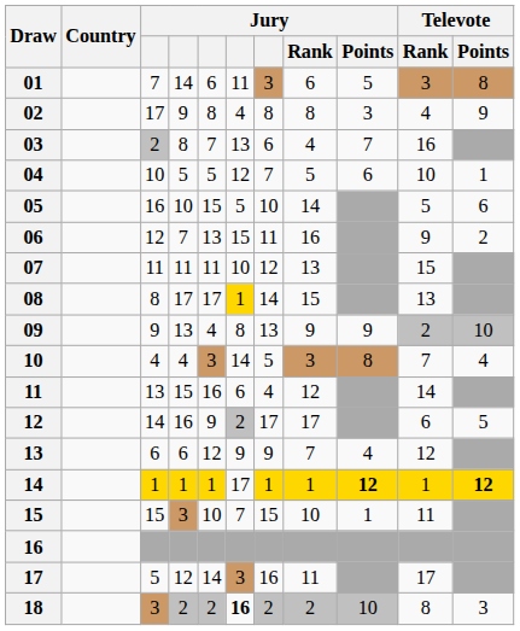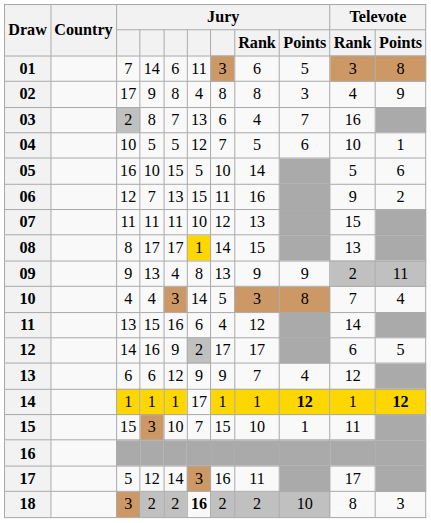 <table class="sortable wikitable collapsible plainrowheaders" style="text-align:center;">
 <tr>
 </tr>
 <tr>
 <th scope="col" rowspan="2">Draw</th>
 <th scope="col" rowspan="2">Country</th>
 <th scope="col" colspan="7">Jury</th>
 <th scope="col" colspan="2">Televote</th>
 </tr>
 <tr>
 <th scope="col"><small></small></th>
 <th scope="col"><small></small></th>
 <th scope="col"><small></small></th>
 <th scope="col"><small></small></th>
 <th scope="col"><small></small></th>
 <th scope="col">Rank</th>
 <th scope="col">Points</th>
 <th scope="col">Rank</th>
 <th scope="col">Points</th>
 </tr>
 <tr>
 <th scope="row" style="text-align:center;">01</th>
 <td style="text-align:left;"></td>
 <td>7</td>
 <td>14</td>
 <td>6</td>
 <td>11</td>
 <td style="background:#CC9966;">3</td>
 <td>6</td>
 <td>5</td>
 <td style="background:#CC9966;">3</td>
 <td style="background:#CC9966;">8</td>
 </tr>
 <tr>
 <th scope="row" style="text-align:center;">02</th>
 <td style="text-align:left;"></td>
 <td>17</td>
 <td>9</td>
 <td>8</td>
 <td>4</td>
 <td>8</td>
 <td>8</td>
 <td>3</td>
 <td>4</td>
 <td>9</td>
 </tr>
 <tr>
 <th scope="row" style="text-align:center;">03</th>
 <td style="text-align:left;"></td>
 <td style="background:silver;">2</td>
 <td>8</td>
 <td>7</td>
 <td>13</td>
 <td>6</td>
 <td>4</td>
 <td>7</td>
 <td>16</td>
 <td style="background:#AAAAAA;"></td>
 </tr>
 <tr>
 <th scope="row" style="text-align:center;">04</th>
 <td style="text-align:left;"></td>
 <td>10</td>
 <td>5</td>
 <td>5</td>
 <td>12</td>
 <td>7</td>
 <td>5</td>
 <td>6</td>
 <td>10</td>
 <td>1</td>
 </tr>
 <tr>
 <th scope="row" style="text-align:center;">05</th>
 <td style="text-align:left;"></td>
 <td>16</td>
 <td>10</td>
 <td>15</td>
 <td>5</td>
 <td>10</td>
 <td>14</td>
 <td style="background:#AAAAAA;"></td>
 <td>5</td>
 <td>6</td>
 </tr>
 <tr>
 <th scope="row" style="text-align:center;">06</th>
 <td style="text-align:left;"></td>
 <td>12</td>
 <td>7</td>
 <td>13</td>
 <td>15</td>
 <td>11</td>
 <td>16</td>
 <td style="background:#AAAAAA;"></td>
 <td>9</td>
 <td>2</td>
 </tr>
 <tr>
 <th scope="row" style="text-align:center;">07</th>
 <td style="text-align:left;"></td>
 <td>11</td>
 <td>11</td>
 <td>11</td>
 <td>10</td>
 <td>12</td>
 <td>13</td>
 <td style="background:#AAAAAA;"></td>
 <td>15</td>
 <td style="background:#AAAAAA;"></td>
 </tr>
 <tr>
 <th scope="row" style="text-align:center;">08</th>
 <td style="text-align:left;"></td>
 <td>8</td>
 <td>17</td>
 <td>17</td>
 <td style="background:gold;">1</td>
 <td>14</td>
 <td>15</td>
 <td style="background:#AAAAAA;"></td>
 <td>13</td>
 <td style="background:#AAAAAA;"></td>
 </tr>
 <tr>
 <th scope="row" style="text-align:center;">09</th>
 <td style="text-align:left;"></td>
 <td>9</td>
 <td>13</td>
 <td>4</td>
 <td>8</td>
 <td>13</td>
 <td>9</td>
 <td>9</td>
 <td style="background:silver;">2</td>
-<td style="background:silver;">10</td>
+<td style="background:silver;">11</td>
 </tr>
 <tr>
 <th scope="row" style="text-align:center;">10</th>
 <td style="text-align:left;"></td>
 <td>4</td>
 <td>4</td>
 <td style="background:#CC9966;">3</td>
 <td>14</td>
 <td>5</td>
 <td style="background:#CC9966;">3</td>
 <td style="background:#CC9966;">8</td>
 <td>7</td>
 <td>4</td>
 </tr>
 <tr>
 <th scope="row" style="text-align:center;">11</th>
 <td style="text-align:left;"></td>
 <td>13</td>
 <td>15</td>
 <td>16</td>
 <td>6</td>
 <td>4</td>
 <td>12</td>
 <td style="background:#AAAAAA;"></td>
 <td>14</td>
 <td style="background:#AAAAAA;"></td>
 </tr>
 <tr>
 <th scope="row" style="text-align:center;">12</th>
 <td style="text-align:left;"></td>
 <td>14</td>
 <td>16</td>
 <td>9</td>
 <td style="background:silver;">2</td>
 <td>17</td>
 <td>17</td>
 <td style="background:#AAAAAA;"></td>
 <td>6</td>
 <td>5</td>
 </tr>
 <tr>
 <th scope="row" style="text-align:center;">13</th>
 <td style="text-align:left;"></td>
 <td>6</td>
 <td>6</td>
 <td>12</td>
 <td>9</td>
 <td>9</td>
 <td>7</td>
 <td>4</td>
 <td>12</td>
 <td style="background:#AAAAAA;"></td>
 </tr>
 <tr>
 <th scope="row" style="text-align:center;">14</th>
 <td style="text-align:left;"></td>
 <td style="background:gold;">1</td>
 <td style="background:gold;">1</td>
 <td style="background:gold;">1</td>
 <td>17</td>
 <td style="background:gold;">1</td>
 <td style="background:gold;">1</td>
 <td style="background:gold;"><strong>12</strong></td>
 <td style="background:gold;">1</td>
 <td style="background:gold;"><strong>12</strong></td>
 </tr>
 <tr>
 <th scope="row" style="text-align:center;">15</th>
 <td style="text-align:left;"></td>
 <td>15</td>
 <td style="background:#CC9966;">3</td>
 <td>10</td>
 <td>7</td>
 <td>15</td>
 <td>10</td>
 <td>1</td>
 <td>11</td>
 <td style="background:#AAAAAA;"></td>
 </tr>
 <tr class="sortbottom">
 <th scope="row" style="text-align:center;">16</th>
 <td style="text-align:left;"></td>
 <td style="background:#AAAAAA;"></td>
 <td style="background:#AAAAAA;"></td>
 <td style="background:#AAAAAA;"></td>
 <td style="background:#AAAAAA;"></td>
 <td style="background:#AAAAAA;"></td>
 <td style="background:#AAAAAA;"></td>
 <td style="background:#AAAAAA;"></td>
 <td style="background:#AAAAAA;"></td>
 <td style="background:#AAAAAA;"></td>
 </tr>
 <tr>
 <th scope="row" style="text-align:center;">17</th>
 <td style="text-align:left;"></td>
 <td>5</td>
 <td>12</td>
 <td>14</td>
 <td style="background:#CC9966;">3</td>
 <td>16</td>
 <td>11</td>
 <td style="background:#AAAAAA;"></td>
 <td>17</td>
 <td style="background:#AAAAAA;"></td>
 </tr>
 <tr>
 <th scope="row" style="text-align:center;">18</th>
 <td style="text-align:left;"></td>
 <td style="background:#CC9966;">3</td>
 <td style="background:silver;">2</td>
 <td style="background:silver;">2</td>
 <td><strong>16</strong></td>
 <td style="background:silver;">2</td>
 <td style="background:silver;">2</td>
 <td style="background:silver;">10</td>
 <td>8</td>
 <td>3</td>
 </tr>
 </table>
